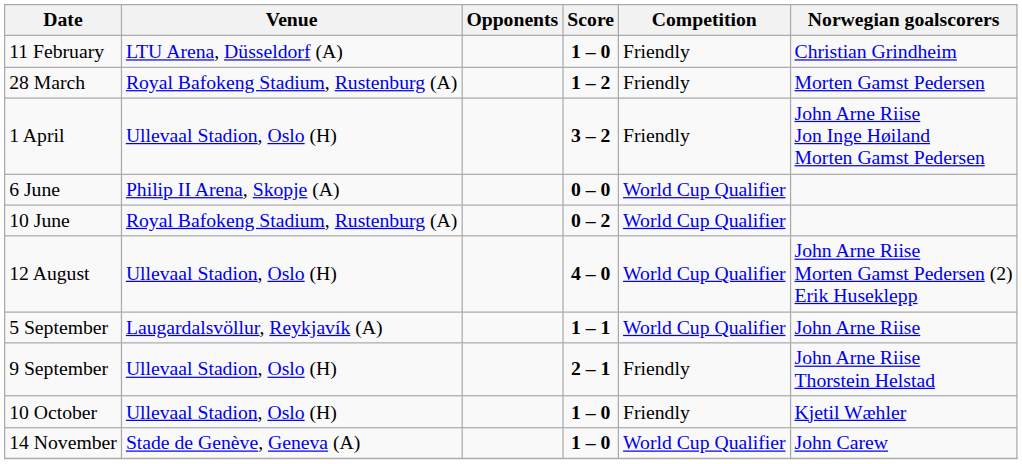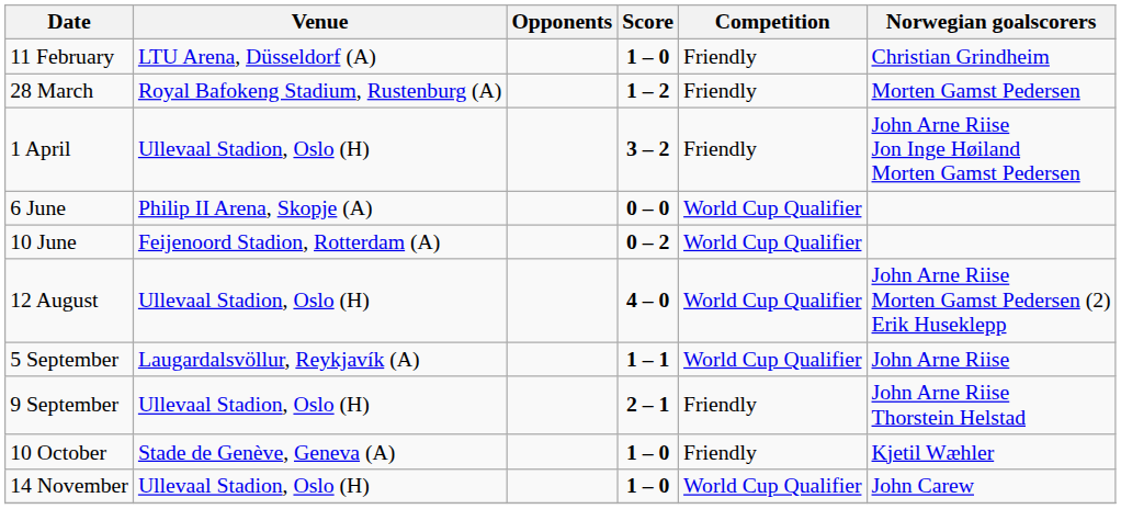 <table class="wikitable">
 <tr>
 <th>Date</th>
 <th>Venue</th>
 <th>Opponents</th>
 <th>Score</th>
 <th>Competition</th>
 <th>Norwegian goalscorers</th>
 </tr>
 <tr>
 <td>11 February</td>
 <td><a href='#'>LTU Arena</a>, <a href='#'>Düsseldorf</a> (A)</td>
 <td></td>
 <td align=center><strong>1 – 0</strong><br></td>
 <td>Friendly</td>
 <td><a href='#'>Christian Grindheim</a></td>
 </tr>
 <tr>
 <td>28 March</td>
 <td><a href='#'>Royal Bafokeng Stadium</a>, <a href='#'>Rustenburg</a> (A)</td>
 <td></td>
 <td align=center><strong>1 – 2</strong><br></td>
 <td>Friendly</td>
 <td><a href='#'>Morten Gamst Pedersen</a></td>
 </tr>
 <tr>
 <td>1 April</td>
 <td><a href='#'>Ullevaal Stadion</a>, <a href='#'>Oslo</a> (H)</td>
 <td></td>
 <td align=center><strong>3 – 2</strong><br></td>
 <td>Friendly</td>
 <td><a href='#'>John Arne Riise</a><br><a href='#'>Jon Inge Høiland</a><br><a href='#'>Morten Gamst Pedersen</a></td>
 </tr>
 <tr>
 <td>6 June</td>
 <td><a href='#'>Philip II Arena</a>, <a href='#'>Skopje</a> (A)</td>
 <td></td>
 <td align=center><strong>0 – 0</strong><br></td>
 <td><a href='#'>World Cup Qualifier</a></td>
 <td></td>
 </tr>
 <tr>
 <td>10 June</td>
-<td><a href='#'>Royal Bafokeng Stadium</a>, <a href='#'>Rustenburg</a> (A)</td>
+<td><a href='#'>Feijenoord Stadion</a>, <a href='#'>Rotterdam</a> (A)</td>
 <td></td>
 <td align=center><strong>0 – 2</strong><br></td>
 <td><a href='#'>World Cup Qualifier</a></td>
 <td></td>
 </tr>
 <tr>
 <td>12 August</td>
 <td><a href='#'>Ullevaal Stadion</a>, <a href='#'>Oslo</a> (H)</td>
 <td></td>
 <td align=center><strong>4 – 0</strong><br></td>
 <td><a href='#'>World Cup Qualifier</a></td>
 <td><a href='#'>John Arne Riise</a><br><a href='#'>Morten Gamst Pedersen</a> (2)<br><a href='#'>Erik Huseklepp</a></td>
 </tr>
 <tr>
 <td>5 September</td>
 <td><a href='#'>Laugardalsvöllur</a>, <a href='#'>Reykjavík</a> (A)</td>
 <td></td>
 <td align=center><strong>1 – 1</strong><br></td>
 <td><a href='#'>World Cup Qualifier</a></td>
 <td><a href='#'>John Arne Riise</a></td>
 </tr>
 <tr>
 <td>9 September</td>
 <td><a href='#'>Ullevaal Stadion</a>, <a href='#'>Oslo</a> (H)</td>
 <td></td>
 <td align=center><strong>2 – 1</strong><br></td>
 <td>Friendly</td>
 <td><a href='#'>John Arne Riise</a><br><a href='#'>Thorstein Helstad</a></td>
 </tr>
 <tr>
 <td>10 October</td>
-<td><a href='#'>Ullevaal Stadion</a>, <a href='#'>Oslo</a> (H)</td>
+<td><a href='#'>Stade de Genève</a>, <a href='#'>Geneva</a> (A)</td>
 <td></td>
 <td align=center><strong>1 – 0</strong></td>
 <td>Friendly</td>
 <td><a href='#'>Kjetil Wæhler</a></td>
 </tr>
 <tr>
 <td>14 November</td>
-<td><a href='#'>Stade de Genève</a>, <a href='#'>Geneva</a> (A)</td>
+<td><a href='#'>Ullevaal Stadion</a>, <a href='#'>Oslo</a> (H)</td>
 <td></td>
 <td align=center><strong>1 – 0</strong><br></td>
 <td><a href='#'>World Cup Qualifier</a></td>
 <td><a href='#'>John Carew</a></td>
 </tr>
 <tr>
 </tr>
 </table>
